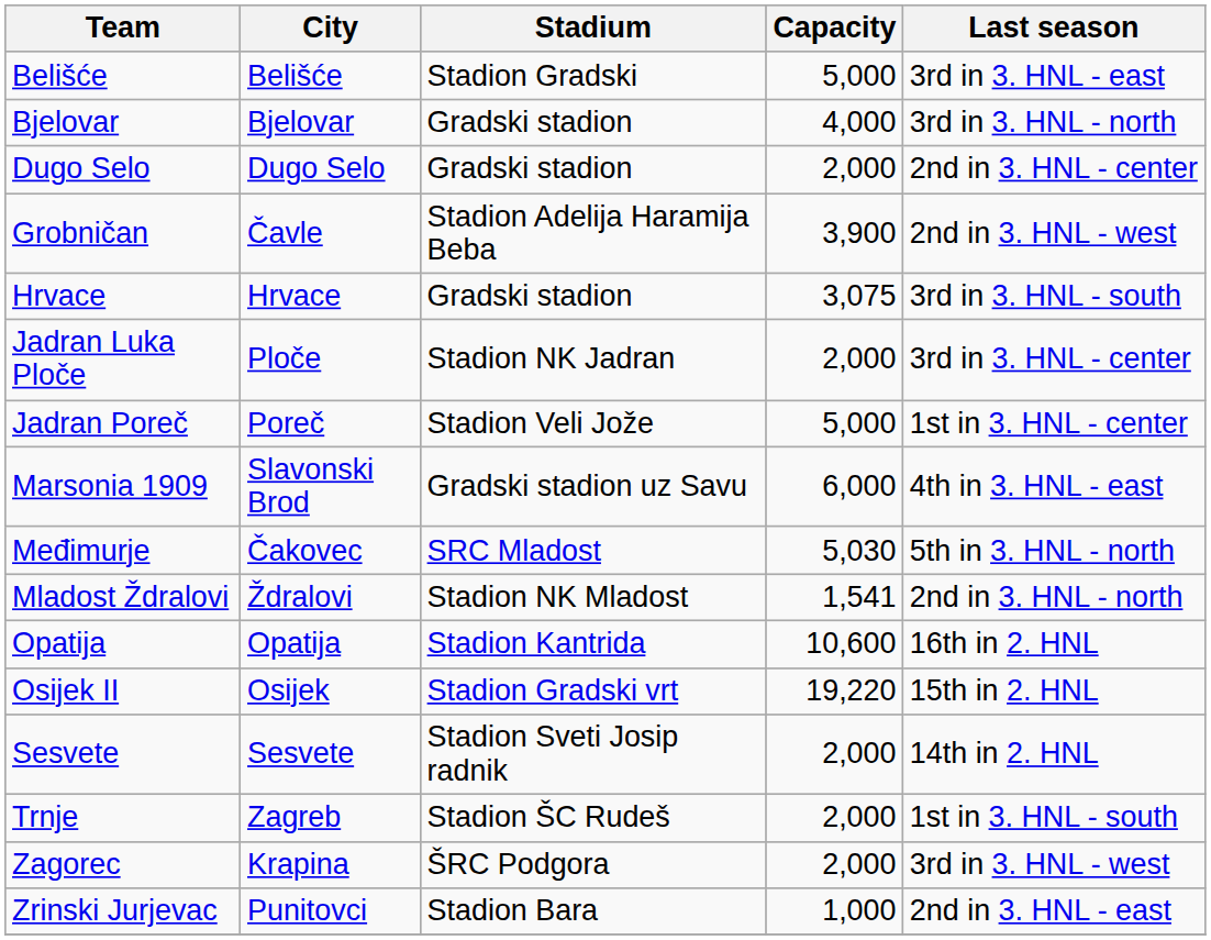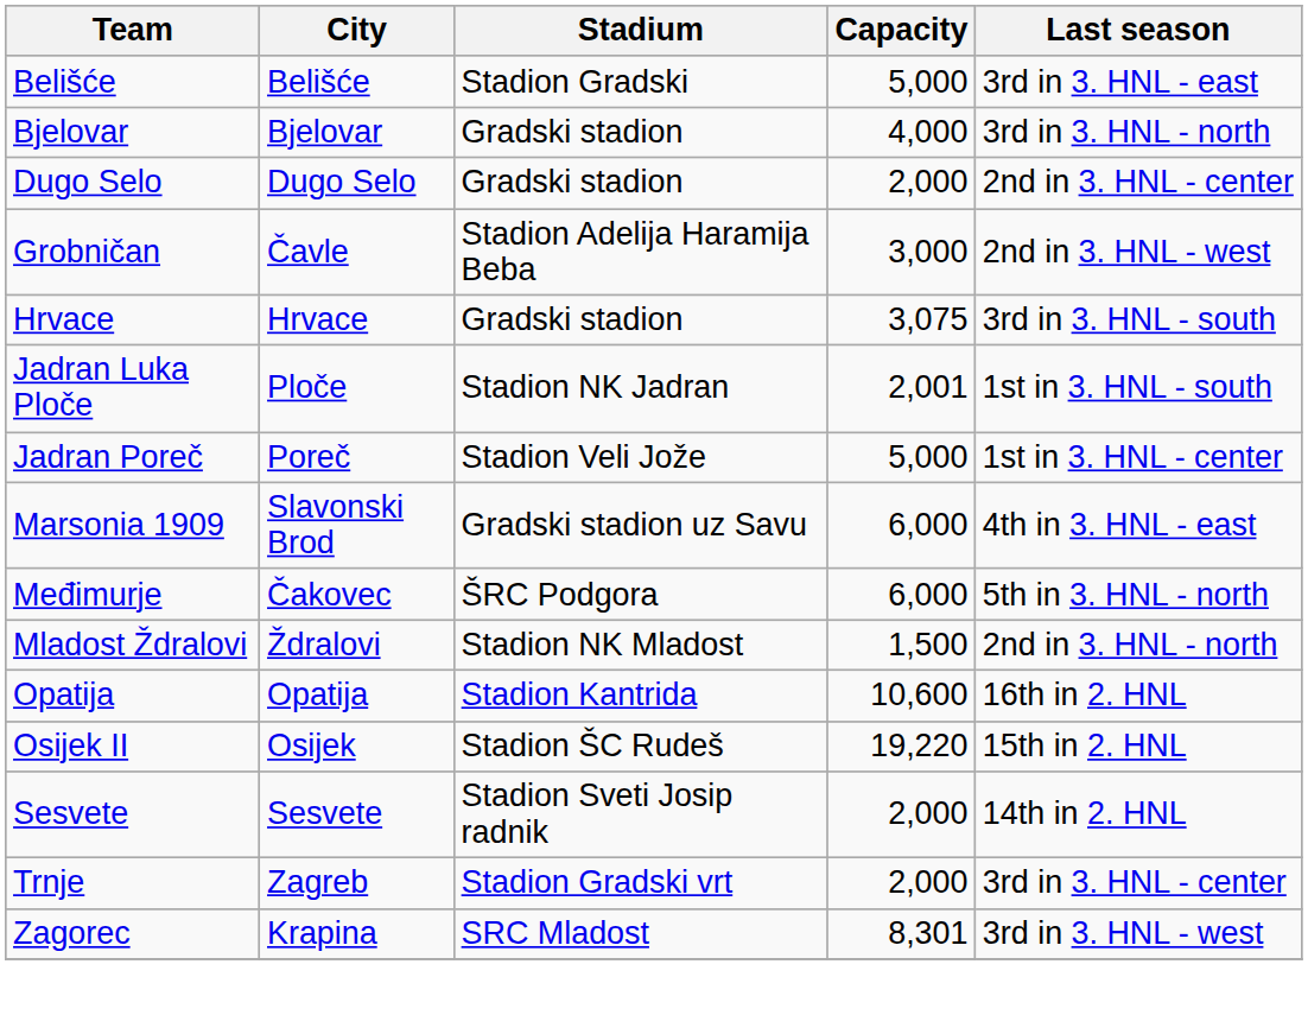 <table class="wikitable sortable">
 <tr>
 <th width="120">Team</th>
 <th width="90">City</th>
 <th width="180">Stadium</th>
 <th width="60">Capacity</th>
 <th>Last season</th>
 </tr>
 <tr>
 <td><a href='#'>Belišće</a></td>
 <td><a href='#'>Belišće</a></td>
 <td>Stadion Gradski</td>
 <td align="right">5,000</td>
 <td>3rd in <a href='#'>3. HNL - east</a></td>
 </tr>
 <tr>
 <td><a href='#'>Bjelovar</a></td>
 <td><a href='#'>Bjelovar</a></td>
 <td>Gradski stadion</td>
 <td align="right">4,000</td>
 <td>3rd in <a href='#'>3. HNL - north</a></td>
 </tr>
 <tr>
 <td><a href='#'>Dugo Selo</a></td>
 <td><a href='#'>Dugo Selo</a></td>
 <td>Gradski stadion</td>
 <td align="right">2,000</td>
 <td>2nd in <a href='#'>3. HNL - center</a></td>
 </tr>
 <tr>
 <td><a href='#'>Grobničan</a></td>
 <td><a href='#'>Čavle</a></td>
 <td>Stadion Adelija Haramija Beba</td>
-<td align="right">3,900</td>
+<td align="right">3,000</td>
 <td>2nd in <a href='#'>3. HNL - west</a></td>
 </tr>
 <tr>
 <td><a href='#'>Hrvace</a></td>
 <td><a href='#'>Hrvace</a></td>
 <td>Gradski stadion</td>
 <td align="right">3,075</td>
 <td>3rd in <a href='#'>3. HNL - south</a></td>
 </tr>
 <tr>
 <td><a href='#'>Jadran Luka Ploče</a></td>
 <td><a href='#'>Ploče</a></td>
 <td>Stadion NK Jadran</td>
-<td align="right">2,000</td>
-<td>3rd in <a href='#'>3. HNL - center</a></td>
+<td align="right">2,001</td>
+<td>1st in <a href='#'>3. HNL - south</a></td>
 </tr>
 <tr>
 <td><a href='#'>Jadran Poreč</a></td>
 <td><a href='#'>Poreč</a></td>
 <td>Stadion Veli Jože</td>
 <td align="right">5,000</td>
 <td>1st in <a href='#'>3. HNL - center</a></td>
 </tr>
 <tr>
 <td><a href='#'>Marsonia 1909</a></td>
 <td><a href='#'>Slavonski Brod</a></td>
 <td>Gradski stadion uz Savu</td>
 <td align="right">6,000</td>
 <td>4th in <a href='#'>3. HNL - east</a></td>
 </tr>
 <tr>
 <td><a href='#'>Međimurje</a></td>
 <td><a href='#'>Čakovec</a></td>
-<td><a href='#'>SRC Mladost</a></td>
-<td align="right">5,030</td>
+<td>ŠRC Podgora</td>
+<td align="right">6,000</td>
 <td>5th in <a href='#'>3. HNL - north</a></td>
 </tr>
 <tr>
 <td><a href='#'>Mladost Ždralovi</a></td>
 <td><a href='#'>Ždralovi</a></td>
 <td>Stadion NK Mladost</td>
-<td align="right">1,541</td>
+<td align="right">1,500</td>
 <td>2nd in <a href='#'>3. HNL - north</a></td>
 </tr>
 <tr>
 <td><a href='#'>Opatija</a></td>
 <td><a href='#'>Opatija</a></td>
 <td><a href='#'>Stadion Kantrida</a></td>
 <td align="right">10,600</td>
 <td>16th in <a href='#'>2. HNL</a></td>
 </tr>
 <tr>
 <td><a href='#'>Osijek II</a></td>
 <td><a href='#'>Osijek</a></td>
-<td><a href='#'>Stadion Gradski vrt</a></td>
+<td>Stadion ŠC Rudeš</td>
 <td align="right">19,220</td>
 <td>15th in <a href='#'>2. HNL</a></td>
 </tr>
 <tr>
 <td><a href='#'>Sesvete</a></td>
 <td><a href='#'>Sesvete</a></td>
 <td>Stadion Sveti Josip radnik</td>
 <td align="right">2,000</td>
 <td>14th in <a href='#'>2. HNL</a></td>
 </tr>
 <tr>
 <td><a href='#'>Trnje</a></td>
 <td><a href='#'>Zagreb</a></td>
-<td>Stadion ŠC Rudeš</td>
+<td><a href='#'>Stadion Gradski vrt</a></td>
 <td align="right">2,000</td>
-<td>1st in <a href='#'>3. HNL - south</a></td>
+<td>3rd in <a href='#'>3. HNL - center</a></td>
 </tr>
 <tr>
 <td><a href='#'>Zagorec</a></td>
 <td><a href='#'>Krapina</a></td>
-<td>ŠRC Podgora</td>
-<td align="right">2,000</td>
+<td><a href='#'>SRC Mladost</a></td>
+<td align="right">8,301</td>
 <td>3rd in <a href='#'>3. HNL - west</a></td>
-</tr>
-<tr>
-<td><a href='#'>Zrinski Jurjevac</a></td>
-<td><a href='#'>Punitovci</a></td>
-<td>Stadion Bara</td>
-<td align="right">1,000</td>
-<td>2nd in <a href='#'>3. HNL - east</a></td>
 </tr>
 <tr>
 </tr>
 </table>
